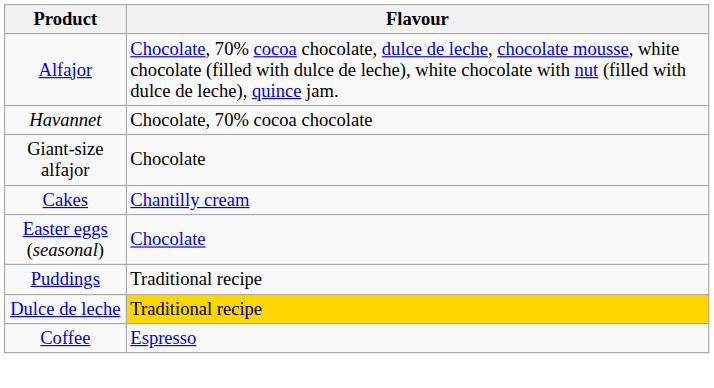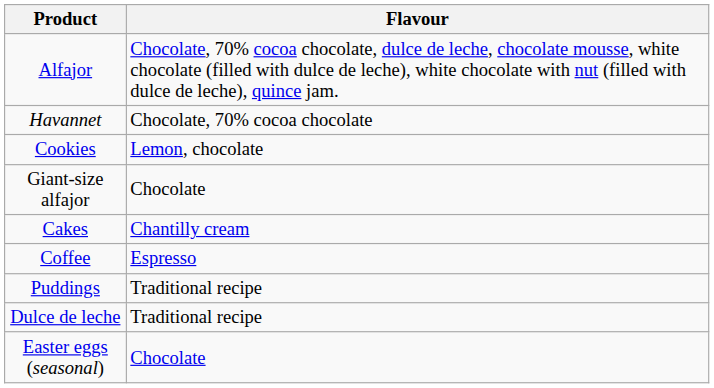 <table class="wikitable" style="text-align:left">
 <tr>
 <th>Product</th>
 <th>Flavour</th>
 </tr>
 <tr>
 <td align=center><a href='#'>Alfajor</a></td>
 <td><a href='#'>Chocolate</a>, 70% <a href='#'>cocoa</a> chocolate, <a href='#'>dulce de leche</a>, <a href='#'>chocolate mousse</a>, white chocolate (filled with dulce de leche), white chocolate with <a href='#'>nut</a> (filled with dulce de leche), <a href='#'>quince</a> jam.</td>
 </tr>
 <tr>
 <td align=center><em>Havannet</em></td>
 <td>Chocolate, 70% cocoa chocolate</td>
 </tr>
 <tr>
+<td align=center><a href='#'>Cookies</a></td>
+<td><a href='#'>Lemon</a>, chocolate</td>
+</tr>
+<tr>
 <td align=center>Giant-size alfajor</td>
 <td>Chocolate</td>
 </tr>
 <tr>
 <td align=center><a href='#'>Cakes</a></td>
 <td><a href='#'>Chantilly cream</a></td>
 </tr>
 <tr>
-<td align=center><a href='#'>Easter eggs</a> (<em>seasonal</em>)</td>
-<td><a href='#'>Chocolate</a></td>
+<td align=center><a href='#'>Coffee</a></td>
+<td><a href='#'>Espresso</a></td>
 </tr>
 <tr>
 <td align=center><a href='#'>Puddings</a></td>
 <td>Traditional recipe</td>
 </tr>
 <tr>
 <td align=center><a href='#'>Dulce de leche</a></td>
-<td style="background: gold;">Traditional recipe</td>
+<td>Traditional recipe</td>
 </tr>
 <tr>
-<td align=center><a href='#'>Coffee</a></td>
-<td><a href='#'>Espresso</a></td>
+<td align=center><a href='#'>Easter eggs</a> (<em>seasonal</em>)</td>
+<td><a href='#'>Chocolate</a></td>
 </tr>
 </table>
